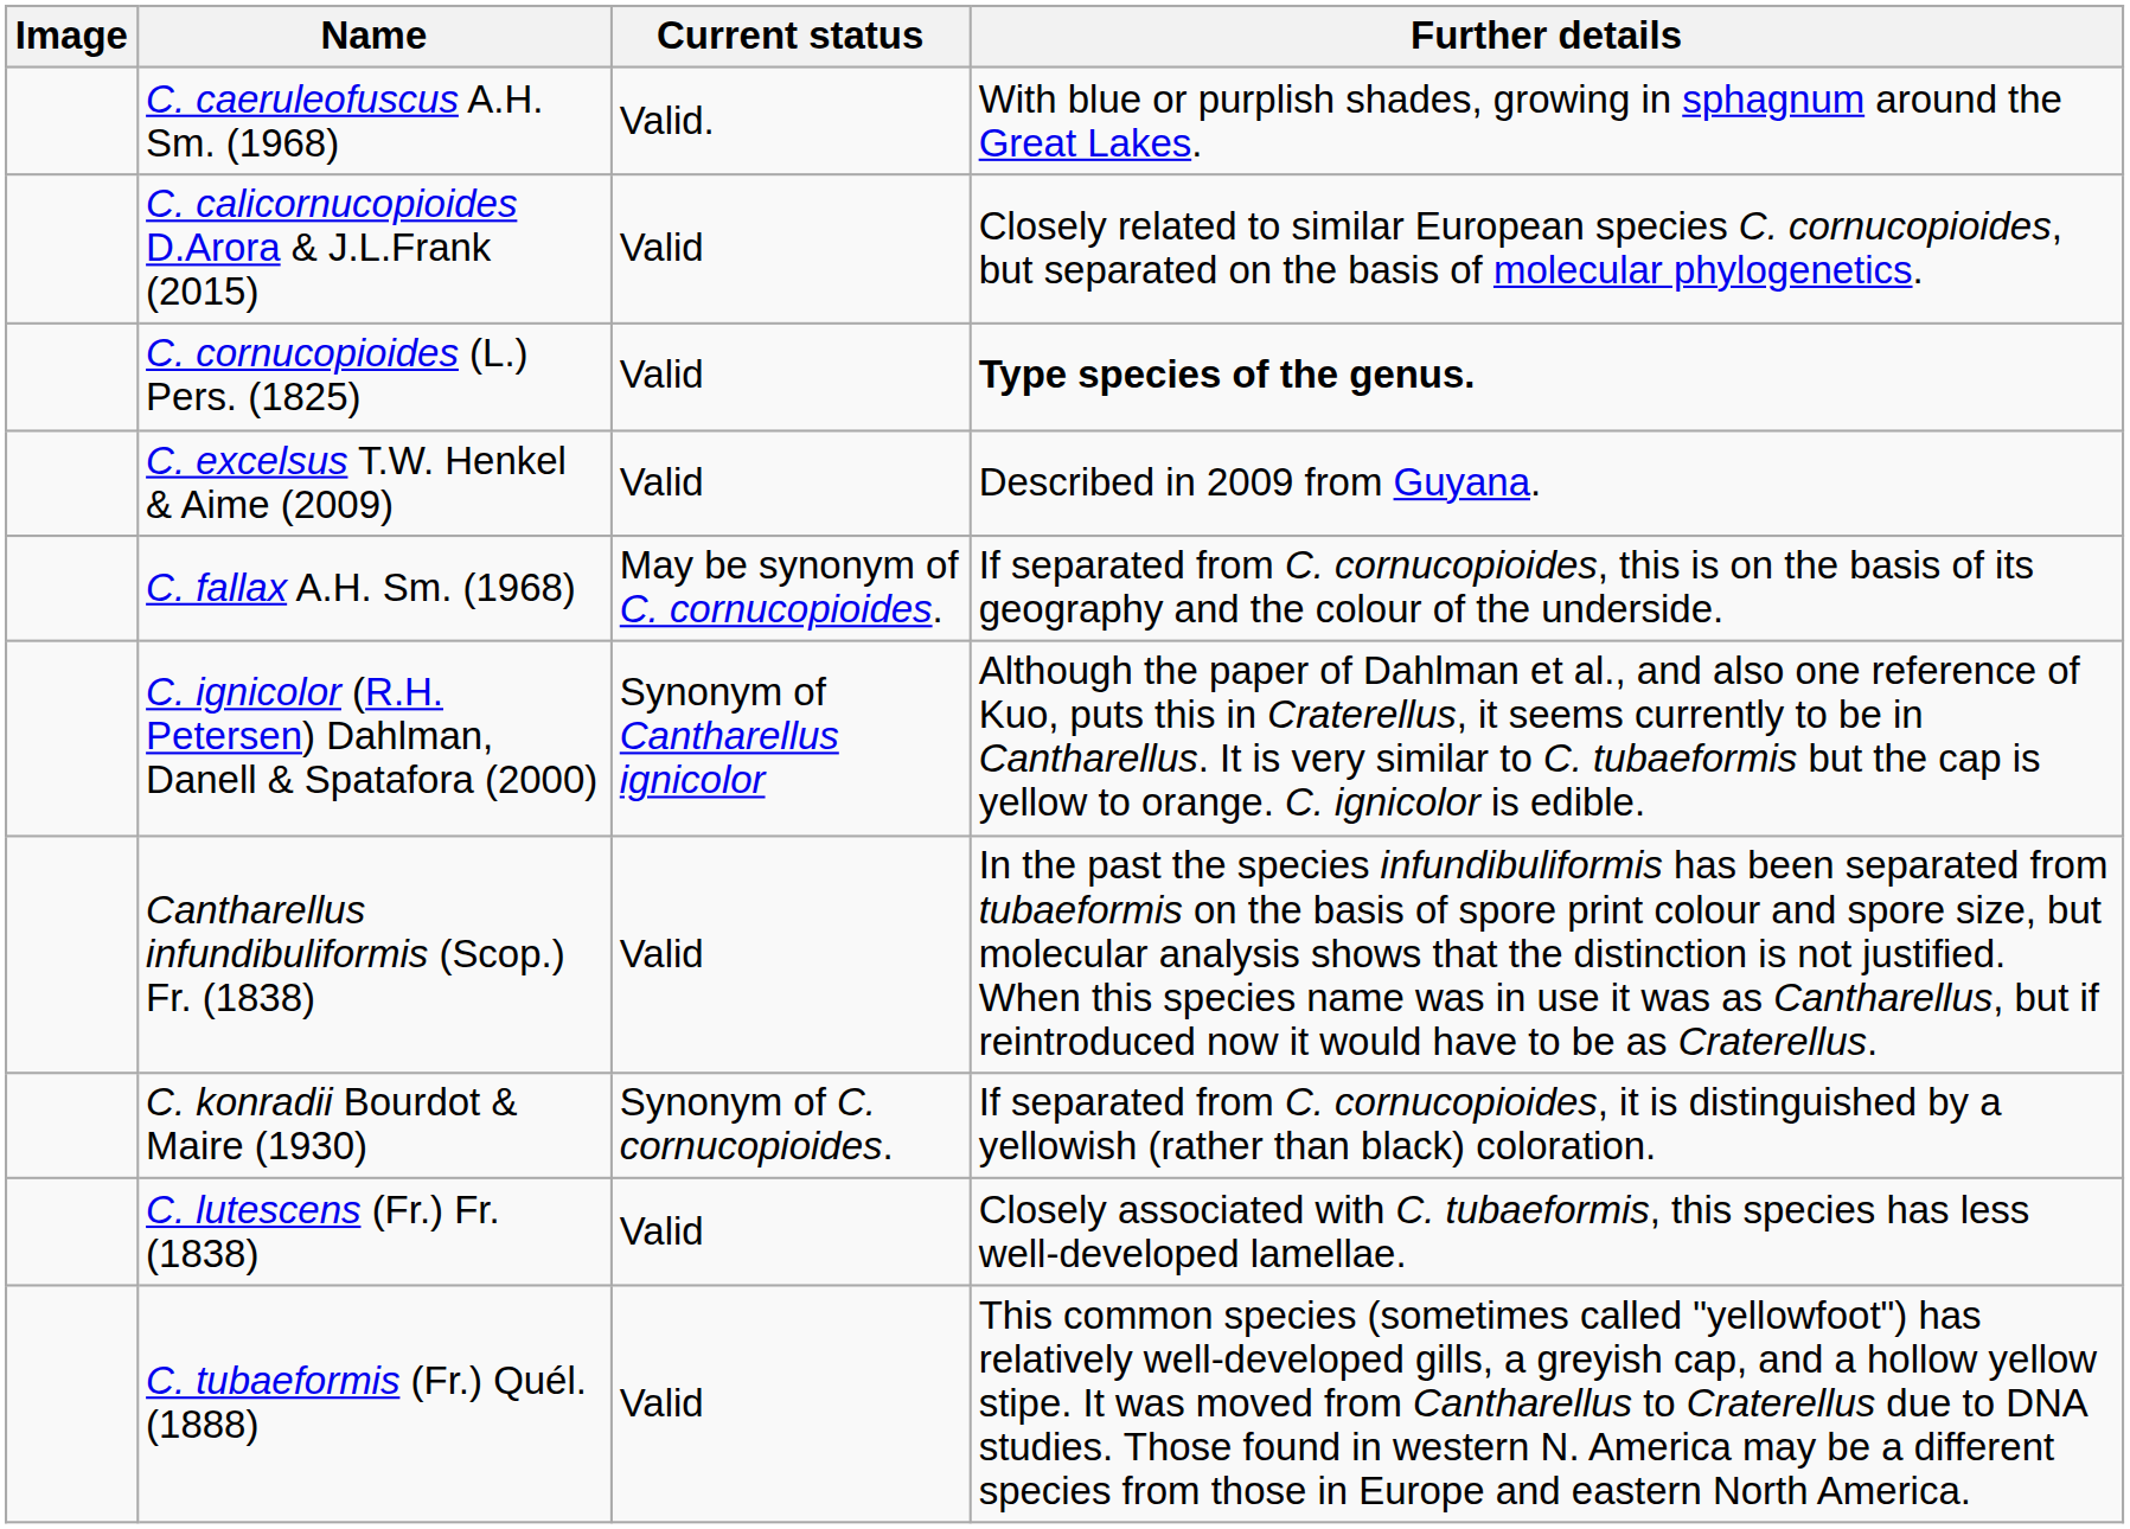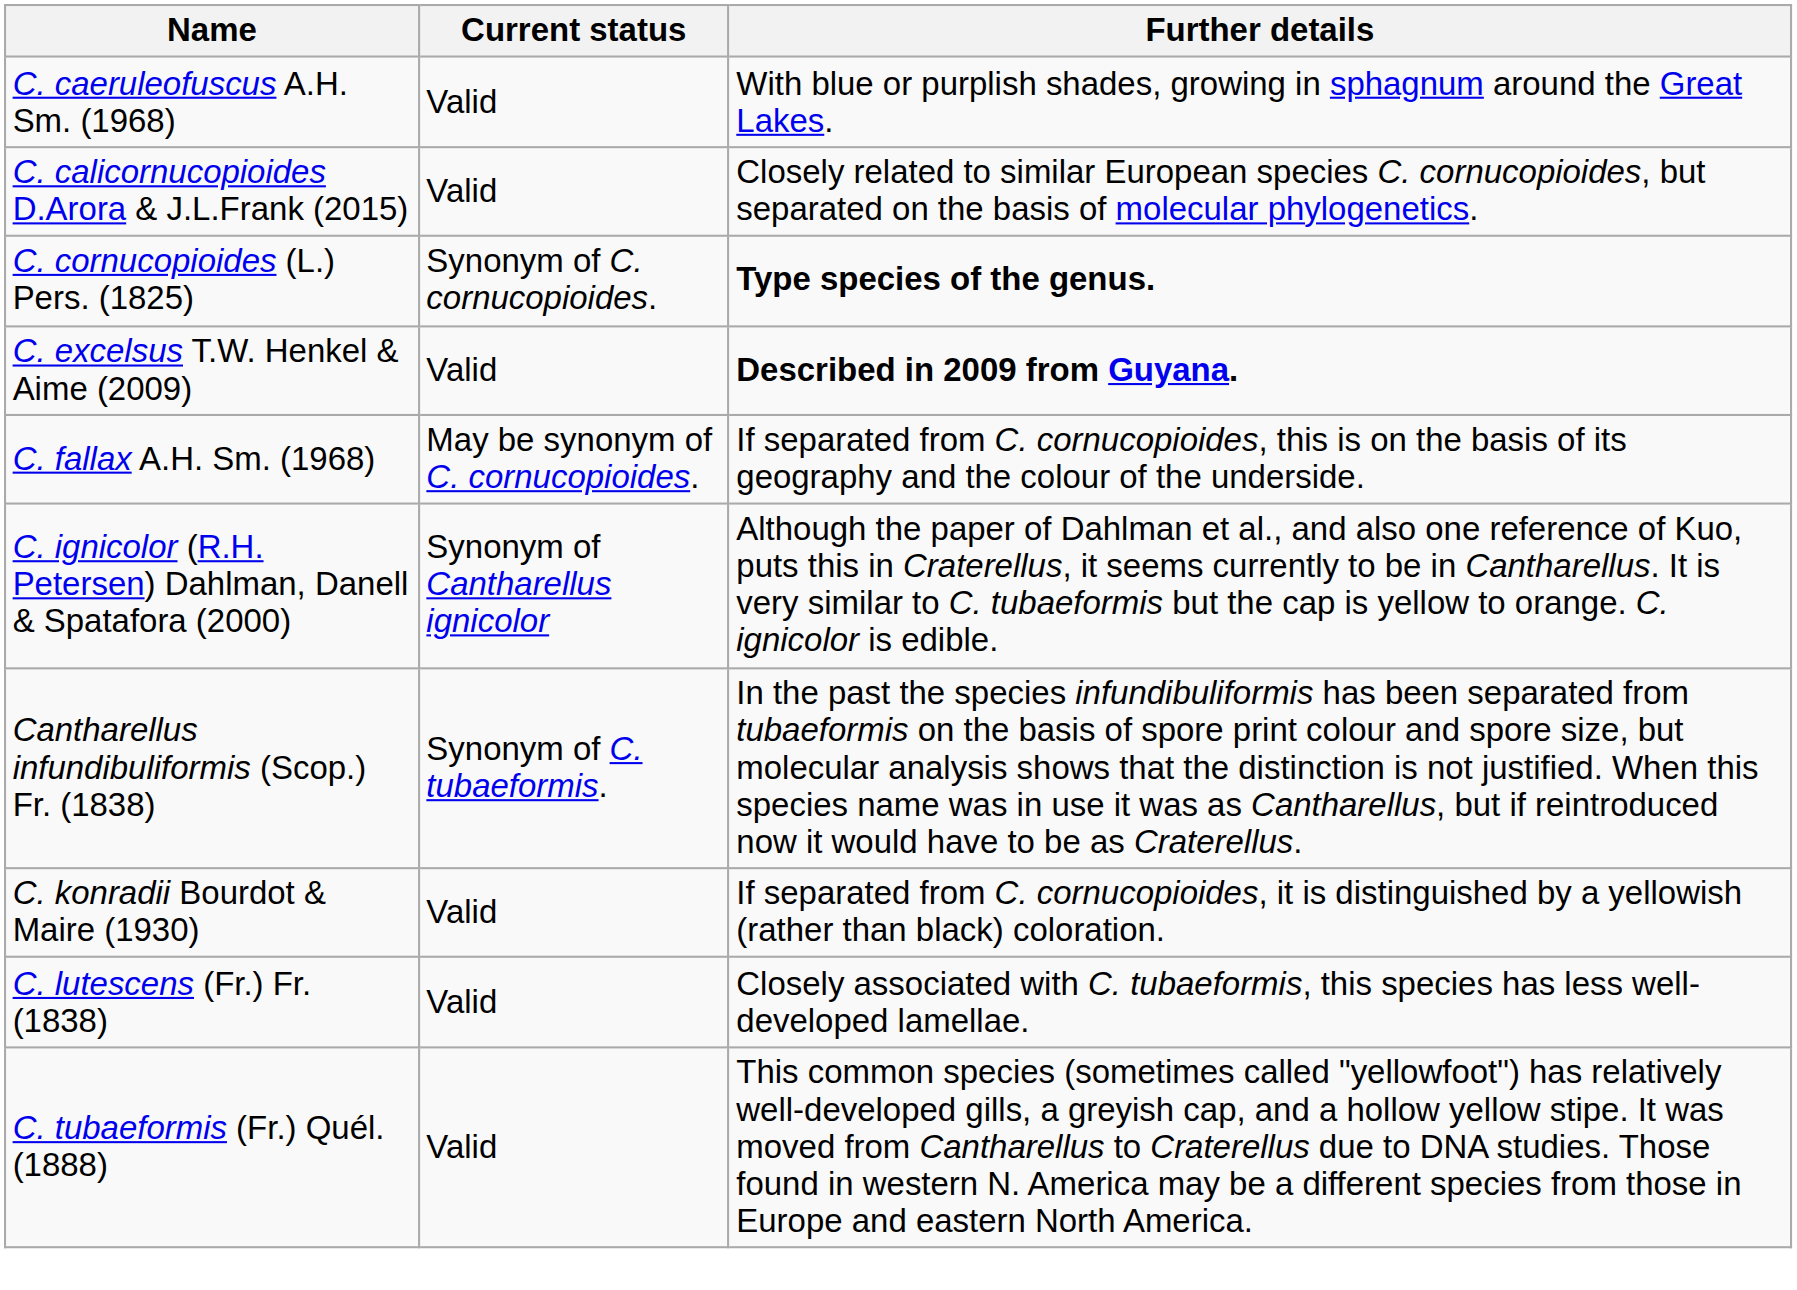 <table class="wikitable sortable">
 <tr>
-<th>Image</th>
 <th>Name</th>
 <th>Current status</th>
 <th>Further details</th>
 </tr>
 <tr>
-<td></td>
 <td><em><a href='#'>C. caeruleofuscus</a></em> A.H. Sm. (1968)</td>
-<td>Valid.</td>
+<td>Valid</td>
 <td>With blue or purplish shades, growing in <a href='#'>sphagnum</a> around the <a href='#'>Great Lakes</a>.</td>
 </tr>
 <tr>
-<td></td>
 <td><a href='#'><em>C. calicornucopioides</em></a> <a href='#'>D.Arora</a> & J.L.Frank (2015)</td>
 <td>Valid</td>
 <td>Closely related to similar European species <em>C. cornucopioides</em>, but separated on the basis of <a href='#'>molecular phylogenetics</a>.</td>
 </tr>
 <tr>
-<td></td>
 <td><a href='#'><em>C. cornucopioides</em></a> (L.) Pers. (1825)</td>
-<td>Valid</td>
+<td>Synonym of <em>C. cornucopioides</em>.</td>
 <td><strong>Type species of the genus.</strong></td>
 </tr>
 <tr>
-<td></td>
 <td><a href='#'><em>C. excelsus</em></a> T.W. Henkel & Aime (2009)</td>
 <td>Valid</td>
-<td>Described in 2009 from <a href='#'>Guyana</a>.</td>
+<td><strong>Described in 2009 from <a href='#'>Guyana</a>.</strong></td>
 </tr>
 <tr>
-<td></td>
 <td><em><a href='#'>C. fallax</a></em> A.H. Sm. (1968) </td>
 <td>May be synonym of <em><a href='#'>C. cornucopioides</a></em>.</td>
 <td>If separated from <em>C. cornucopioides</em>, this is on the basis of its geography and the colour of the underside.</td>
 </tr>
 <tr>
-<td></td>
 <td><em><a href='#'>C. ignicolor</a></em> (<a href='#'>R.H. Petersen</a>) Dahlman, Danell & Spatafora (2000)</td>
 <td>Synonym of <em><a href='#'>Cantharellus ignicolor</a></em></td>
 <td>Although the paper of Dahlman et al., and also one reference of Kuo, puts this in <em>Craterellus</em>, it seems currently to be in <em>Cantharellus</em>.  It is very similar to <em>C. tubaeformis</em> but the cap is yellow to orange. <em>C. ignicolor</em> is edible.</td>
 </tr>
 <tr>
-<td></td>
 <td><em>Cantharellus infundibuliformis</em> (Scop.) Fr. (1838)</td>
-<td>Valid</td>
+<td>Synonym of <em><a href='#'>C. tubaeformis</a></em>.</td>
 <td>In the past the species <em>infundibuliformis</em> has been separated from <em>tubaeformis</em> on the basis of spore print colour and spore size, but molecular analysis shows that the distinction is not justified.  When this species name was in use it was as <em>Cantharellus</em>, but if reintroduced now it would have to be as <em>Craterellus</em>.</td>
 </tr>
 <tr>
-<td></td>
 <td><em>C. konradii</em> Bourdot & Maire (1930)</td>
-<td>Synonym of <em>C. cornucopioides</em>.</td>
+<td>Valid</td>
 <td>If separated from <em>C. cornucopioides</em>, it is distinguished by a yellowish (rather than black) coloration.</td>
 </tr>
 <tr>
-<td></td>
 <td><em><a href='#'>C. lutescens</a></em> (Fr.) Fr. (1838)</td>
 <td>Valid</td>
 <td>Closely associated with <em>C. tubaeformis</em>, this species has less well-developed lamellae.</td>
 </tr>
 <tr>
-<td></td>
 <td><em><a href='#'>C. tubaeformis</a></em> (Fr.) Quél. (1888)</td>
 <td>Valid</td>
 <td>This common species (sometimes called "yellowfoot") has relatively well-developed gills, a greyish cap, and a hollow yellow stipe.  It was moved from <em>Cantharellus</em> to <em>Craterellus</em> due to DNA studies.  Those found in western N. America may be a different species from those in Europe and eastern North America.</td>
 </tr>
 </table>
